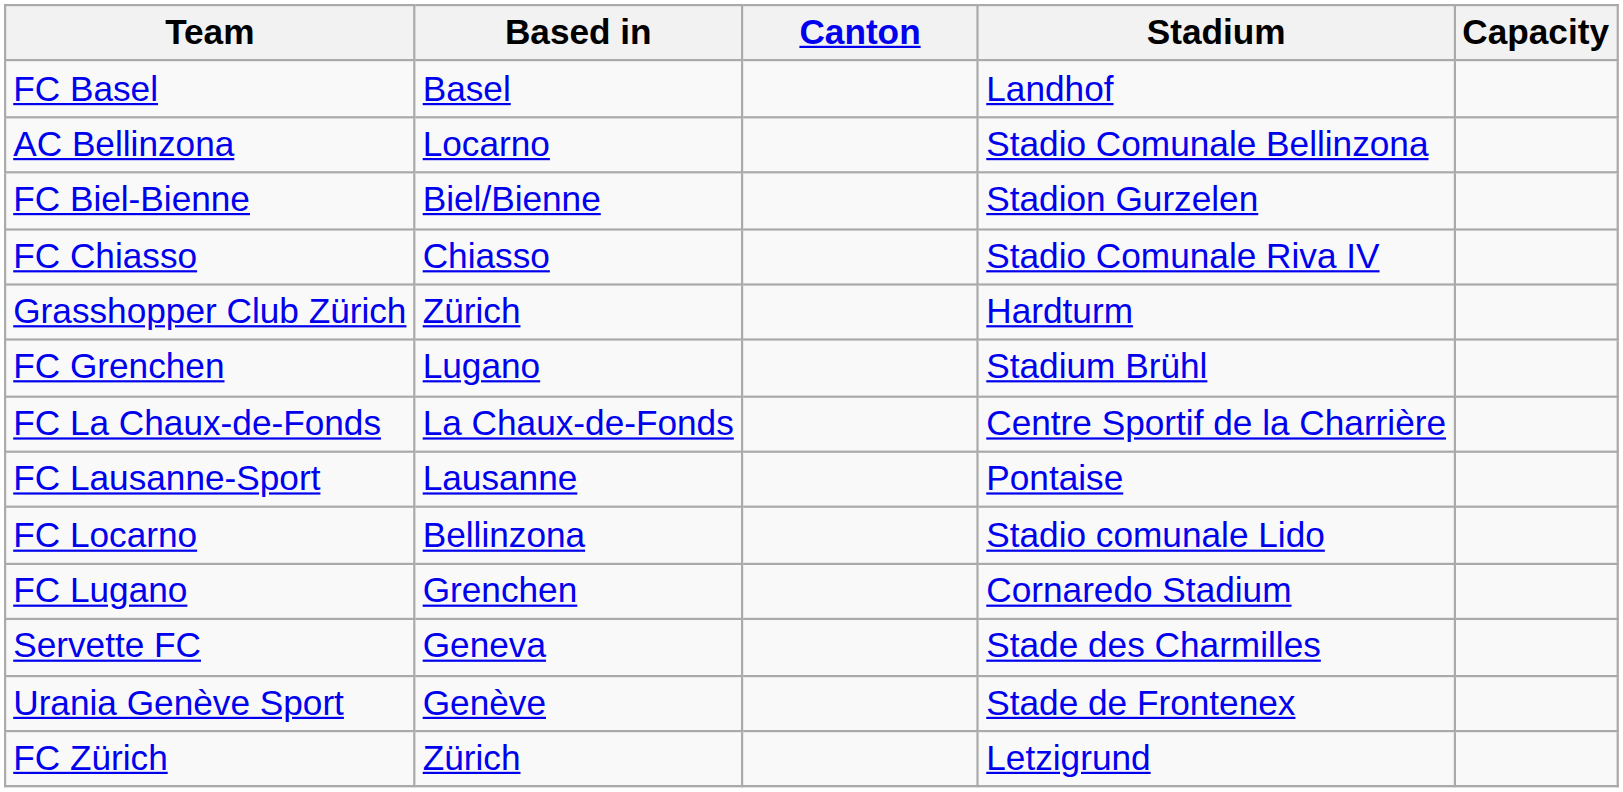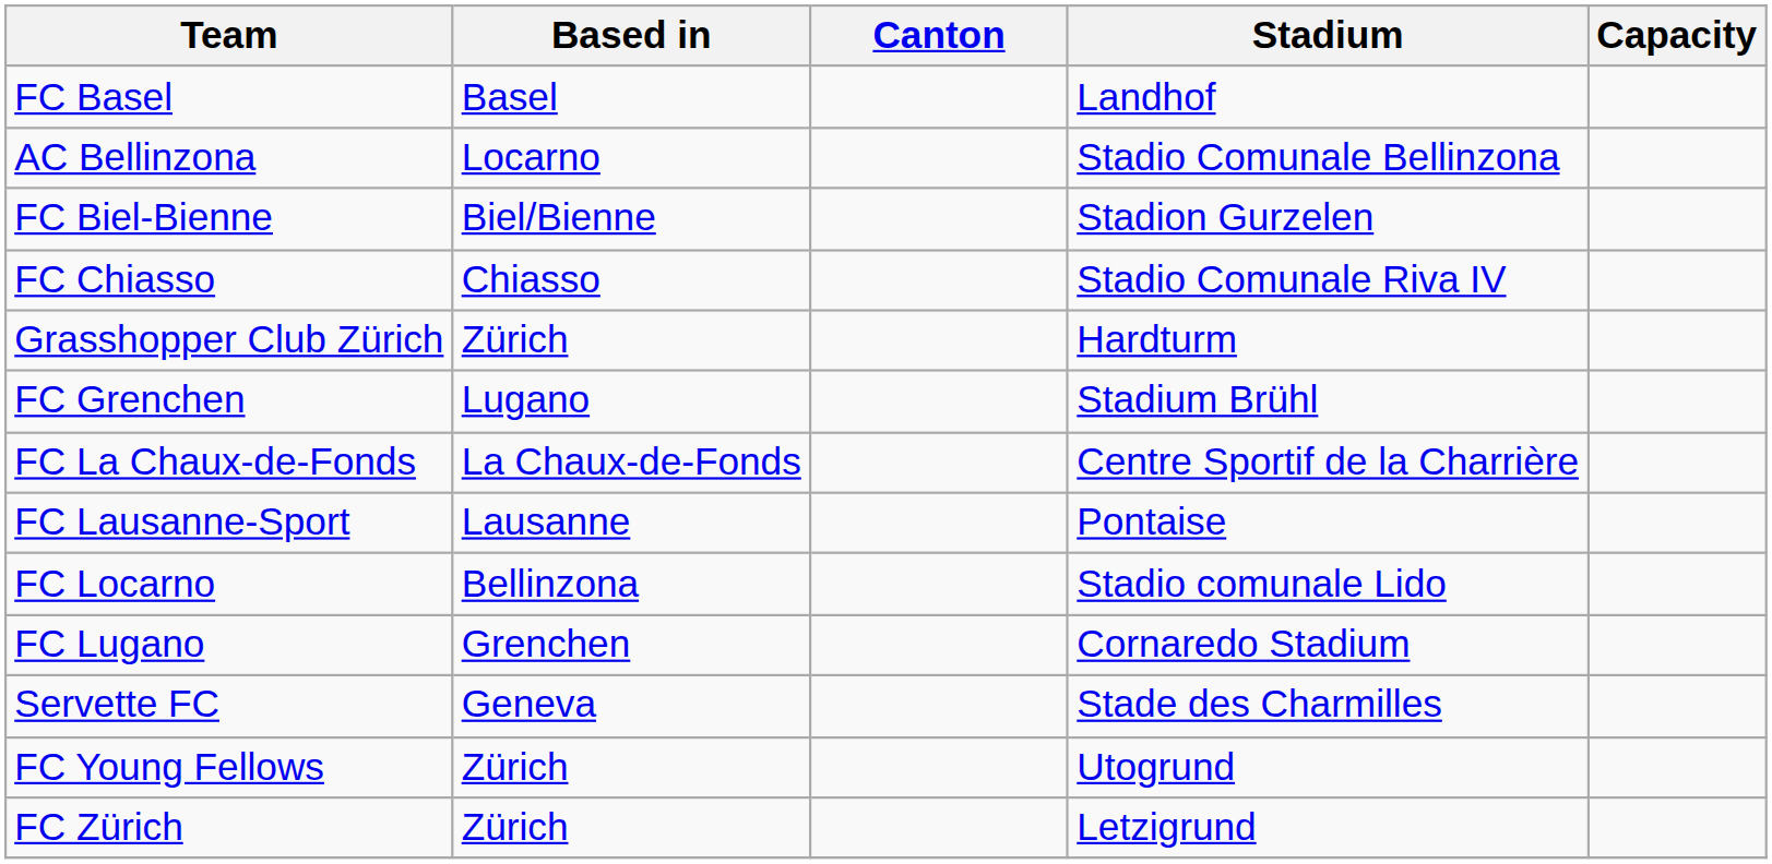 <table class="wikitable sortable" style="text-align: left;">
 <tr>
 <th>Team</th>
 <th>Based in</th>
 <th width="100"><a href='#'>Canton</a></th>
 <th>Stadium</th>
 <th>Capacity</th>
 </tr>
 <tr>
 <td><a href='#'>FC Basel</a></td>
 <td><a href='#'>Basel</a></td>
 <td></td>
 <td><a href='#'>Landhof</a></td>
 <td></td>
 </tr>
 <tr>
 <td><a href='#'>AC Bellinzona</a></td>
 <td><a href='#'>Locarno</a></td>
 <td></td>
 <td><a href='#'>Stadio Comunale Bellinzona</a></td>
 <td></td>
 </tr>
 <tr>
 <td><a href='#'>FC Biel-Bienne</a></td>
 <td><a href='#'>Biel/Bienne</a></td>
 <td></td>
 <td><a href='#'>Stadion Gurzelen</a></td>
 <td></td>
 </tr>
 <tr>
 <td><a href='#'>FC Chiasso</a></td>
 <td><a href='#'>Chiasso</a></td>
 <td></td>
 <td><a href='#'>Stadio Comunale Riva IV</a></td>
 <td></td>
 </tr>
 <tr>
 <td><a href='#'>Grasshopper Club Zürich</a></td>
 <td><a href='#'>Zürich</a></td>
 <td></td>
 <td><a href='#'>Hardturm</a></td>
 <td></td>
 </tr>
 <tr>
 <td><a href='#'>FC Grenchen</a></td>
 <td><a href='#'>Lugano</a></td>
 <td></td>
 <td><a href='#'>Stadium Brühl</a></td>
 <td></td>
 </tr>
 <tr>
 <td><a href='#'>FC La Chaux-de-Fonds</a></td>
 <td><a href='#'>La Chaux-de-Fonds</a></td>
 <td></td>
 <td><a href='#'>Centre Sportif de la Charrière</a></td>
 <td></td>
 </tr>
 <tr>
 <td><a href='#'>FC Lausanne-Sport</a></td>
 <td><a href='#'>Lausanne</a></td>
 <td></td>
 <td><a href='#'>Pontaise</a></td>
 <td></td>
 </tr>
 <tr>
 <td><a href='#'>FC Locarno</a></td>
 <td><a href='#'>Bellinzona</a></td>
 <td></td>
 <td><a href='#'>Stadio comunale Lido</a></td>
 <td></td>
 </tr>
 <tr>
 <td><a href='#'>FC Lugano</a></td>
 <td><a href='#'>Grenchen</a></td>
 <td></td>
 <td><a href='#'>Cornaredo Stadium</a></td>
 <td></td>
 </tr>
 <tr>
 <td><a href='#'>Servette FC</a></td>
 <td><a href='#'>Geneva</a></td>
 <td></td>
 <td><a href='#'>Stade des Charmilles</a></td>
 <td></td>
 </tr>
 <tr>
-<td><a href='#'>Urania Genève Sport</a></td>
-<td><a href='#'>Genève</a></td>
+<td><a href='#'>FC Young Fellows</a></td>
+<td><a href='#'>Zürich</a></td>
 <td></td>
-<td><a href='#'>Stade de Frontenex</a></td>
+<td><a href='#'>Utogrund</a></td>
 <td></td>
 </tr>
 <tr>
 <td><a href='#'>FC Zürich</a></td>
 <td><a href='#'>Zürich</a></td>
 <td></td>
 <td><a href='#'>Letzigrund</a></td>
 <td></td>
 </tr>
 <tr>
 </tr>
 </table>
